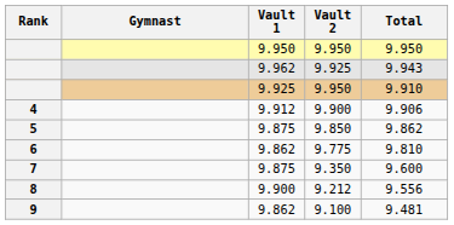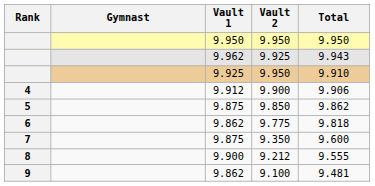 <table class="wikitable sortable" style="text-align:center; font-size:95%">
 <tr>
 <th scope="col" style="width:50px;">Rank</th>
 <th scope="col" style="width:180px;">Gymnast</th>
 <th scope="col" style="width:50px;">Vault 1</th>
 <th scope="col" style="width:50px;">Vault 2</th>
 <th scope="col" style="width:80px;">Total</th>
 </tr>
 <tr style="background:#fffcaf;">
 <th scope=row style="text-align:center"></th>
 <td style="text-align:left;"></td>
 <td>9.950</td>
 <td>9.950</td>
 <td>9.950</td>
 </tr>
 <tr style="background:#e5e5e5;">
 <th scope=row style="text-align:center"></th>
 <td style="text-align:left;"></td>
 <td>9.962</td>
 <td>9.925</td>
 <td>9.943</td>
 </tr>
 <tr style="background:#ec9;">
 <th scope=row style="text-align:center"></th>
 <td style="text-align:left;"></td>
 <td>9.925</td>
 <td>9.950</td>
 <td>9.910</td>
 </tr>
 <tr>
 <th scope=row style="text-align:center">4</th>
 <td style="text-align:left;"></td>
 <td>9.912</td>
 <td>9.900</td>
 <td>9.906</td>
 </tr>
 <tr>
 <th scope=row style="text-align:center">5</th>
 <td style="text-align:left;"></td>
 <td>9.875</td>
 <td>9.850</td>
 <td>9.862</td>
 </tr>
 <tr>
 <th scope=row style="text-align:center">6</th>
 <td style="text-align:left;"></td>
 <td>9.862</td>
 <td>9.775</td>
-<td>9.810</td>
+<td>9.818</td>
 </tr>
 <tr>
 <th scope=row style="text-align:center">7</th>
 <td style="text-align:left;"></td>
 <td>9.875</td>
 <td>9.350</td>
 <td>9.600</td>
 </tr>
 <tr>
 <th scope=row style="text-align:center">8</th>
 <td style="text-align:left;"></td>
 <td>9.900</td>
 <td>9.212</td>
-<td>9.556</td>
+<td>9.555</td>
 </tr>
 <tr>
 <th scope=row style="text-align:center">9</th>
 <td style="text-align:left;"></td>
 <td>9.862</td>
 <td>9.100</td>
 <td>9.481</td>
 </tr>
 </table>
